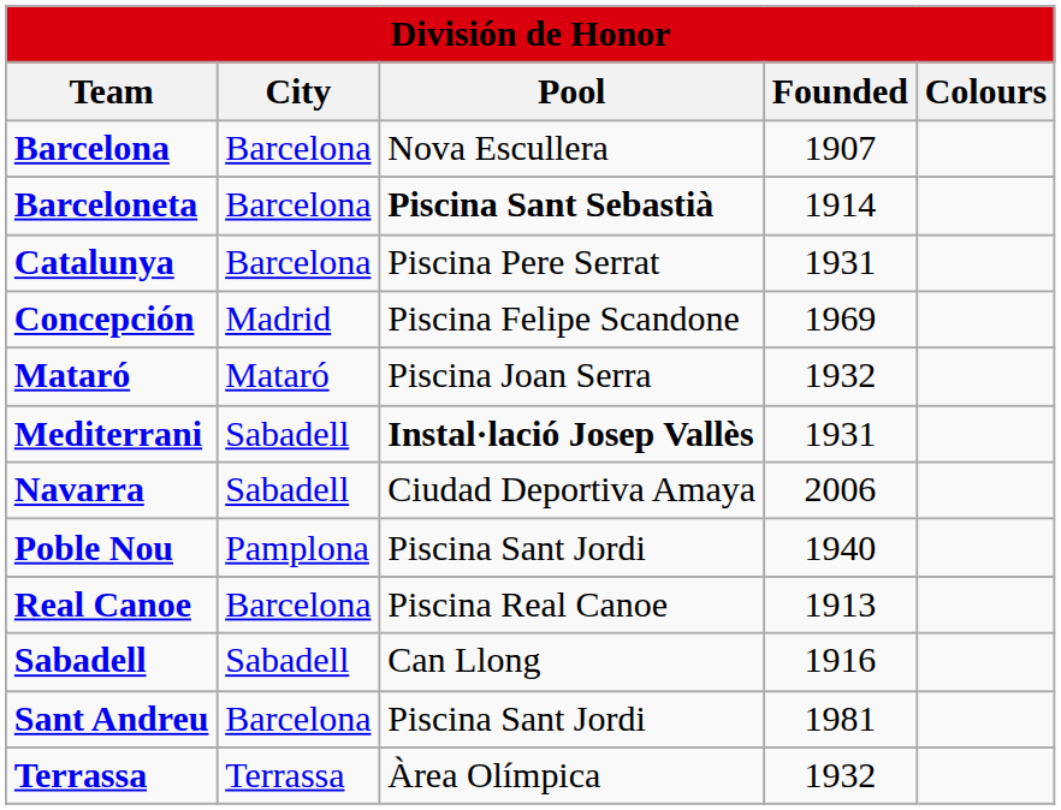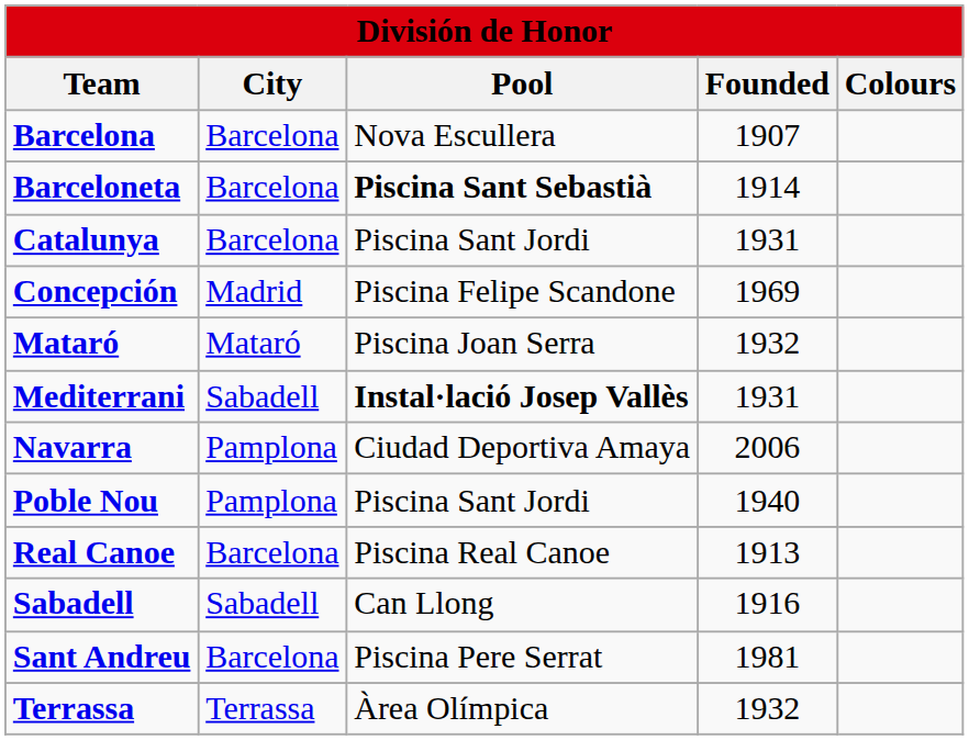 <table class="wikitable sortable">
 <tr>
 <td bgcolor=#DB000D align="center" colspan="13"><strong><span>División de Honor</span></strong></td>
 </tr>
 <tr>
 <th>Team</th>
 <th>City</th>
 <th>Pool</th>
 <th>Founded</th>
 <th>Colours</th>
 </tr>
 <tr>
 <td><strong><a href='#'>Barcelona</a></strong></td>
 <td><a href='#'>Barcelona</a></td>
 <td>Nova Escullera</td>
 <td style="text-align:center;">1907</td>
 <td style="text-align:center;"> </td>
 </tr>
 <tr>
 <td><strong><a href='#'>Barceloneta</a></strong></td>
 <td><a href='#'>Barcelona</a></td>
 <td><strong>Piscina Sant Sebastià</strong></td>
 <td style="text-align:center;">1914</td>
 <td style="text-align:center;"> </td>
 </tr>
 <tr>
 <td><strong><a href='#'>Catalunya</a></strong></td>
 <td><a href='#'>Barcelona</a></td>
-<td>Piscina Pere Serrat</td>
+<td>Piscina Sant Jordi</td>
 <td style="text-align:center;">1931</td>
 <td style="text-align:center;"> </td>
 </tr>
 <tr>
 <td><strong><a href='#'>Concepción</a></strong></td>
 <td><a href='#'>Madrid</a></td>
 <td>Piscina Felipe Scandone</td>
 <td style="text-align:center;">1969</td>
 <td style="text-align:center;"> </td>
 </tr>
 <tr>
 <td><strong><a href='#'>Mataró</a></strong></td>
 <td><a href='#'>Mataró</a></td>
 <td>Piscina Joan Serra</td>
 <td style="text-align:center;">1932</td>
 <td style="text-align:center;"> </td>
 </tr>
 <tr>
 <td><strong><a href='#'>Mediterrani</a></strong></td>
 <td><a href='#'>Sabadell</a></td>
 <td><strong>Instal·lació Josep Vallès</strong></td>
 <td style="text-align:center;">1931</td>
 <td style="text-align:center;"> </td>
 </tr>
 <tr>
 <td><strong><a href='#'>Navarra</a></strong></td>
-<td><a href='#'>Sabadell</a></td>
+<td><a href='#'>Pamplona</a></td>
 <td>Ciudad Deportiva Amaya</td>
 <td style="text-align:center;">2006</td>
 <td style="text-align:center;"> </td>
 </tr>
 <tr>
 <td><strong><a href='#'>Poble Nou</a></strong></td>
 <td><a href='#'>Pamplona</a></td>
 <td>Piscina Sant Jordi</td>
 <td style="text-align:center;">1940</td>
 <td style="text-align:center;">  </td>
 </tr>
 <tr>
 <td><strong><a href='#'>Real Canoe</a></strong></td>
 <td><a href='#'>Barcelona</a></td>
 <td>Piscina Real Canoe</td>
 <td style="text-align:center;">1913</td>
 <td style="text-align:center;"> </td>
 </tr>
 <tr>
 <td><strong><a href='#'>Sabadell</a></strong></td>
 <td><a href='#'>Sabadell</a></td>
 <td>Can Llong</td>
 <td style="text-align:center;">1916</td>
 <td style="text-align:center;"> </td>
 </tr>
 <tr>
 <td><strong><a href='#'>Sant Andreu</a></strong></td>
 <td><a href='#'>Barcelona</a></td>
-<td>Piscina Sant Jordi</td>
+<td>Piscina Pere Serrat</td>
 <td style="text-align:center;">1981</td>
 <td style="text-align:center;"> </td>
 </tr>
 <tr>
 <td><strong><a href='#'>Terrassa</a></strong></td>
 <td><a href='#'>Terrassa</a></td>
 <td>Àrea Olímpica</td>
 <td style="text-align:center;">1932</td>
 <td style="text-align:center;"> </td>
 </tr>
 </table>
